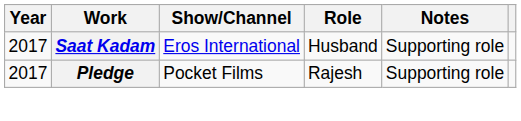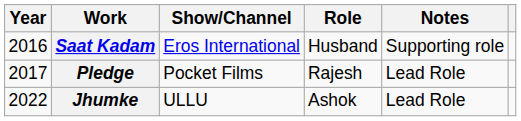 <table class="wikitable plainrowheaders sortable" style="margin-right: 0;">
 <tr>
 <th scope="col">Year</th>
 <th scope="col">Work</th>
 <th scope="col">Show/Channel</th>
 <th scope="col">Role</th>
 <th scope="col" class="unsortable">Notes</th>
 <th scope="col" class="unsortable"></th>
 </tr>
 <tr>
-<td>2017</td>
+<td>2016</td>
 <th scope="row"><em><a href='#'>Saat Kadam</a></em></th>
 <td><a href='#'>Eros International</a></td>
 <td>Husband</td>
 <td>Supporting role</td>
 </tr>
 <tr>
 <td>2017</td>
 <th scope="row"><em>Pledge</em></th>
 <td>Pocket Films</td>
 <td>Rajesh</td>
-<td>Supporting role</td>
+<td>Lead Role</td>
+<td style="text-align:center;"></td>
+</tr>
+<tr>
+<td>2022</td>
+<th scope="row"><em>Jhumke</em></th>
+<td>ULLU</td>
+<td>Ashok</td>
+<td>Lead Role</td>
 <td style="text-align:center;"></td>
 </tr>
 </table>
